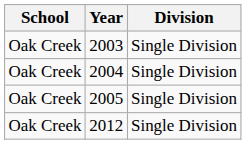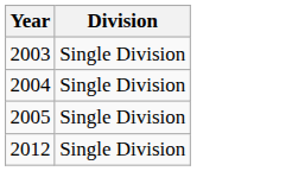 <table class="wikitable">
 <tr>
-<th>School</th>
 <th>Year</th>
 <th>Division</th>
 </tr>
 <tr>
-<td>Oak Creek</td>
 <td>2003</td>
 <td>Single Division</td>
 </tr>
 <tr>
-<td>Oak Creek</td>
 <td>2004</td>
 <td>Single Division</td>
 </tr>
 <tr>
-<td>Oak Creek</td>
 <td>2005</td>
 <td>Single Division</td>
 </tr>
 <tr>
-<td>Oak Creek</td>
 <td>2012</td>
 <td>Single Division</td>
 </tr>
 </table>
